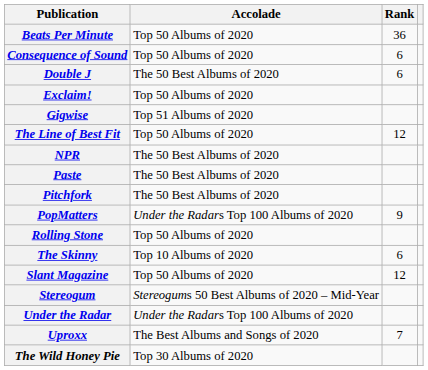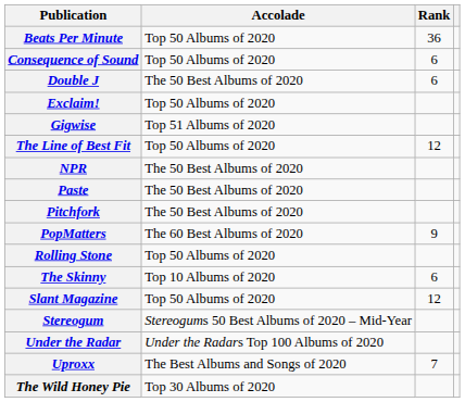 <table class="wikitable sortable plainrowheaders">
 <tr>
 <th scope="col">Publication</th>
 <th scope="col">Accolade</th>
 <th scope="col">Rank</th>
 <th scope="col" class="unsortable"></th>
 </tr>
 <tr>
 <th scope="row"><em><a href='#'>Beats Per Minute</a></em></th>
 <td>Top 50 Albums of 2020</td>
 <td style="text-align:center;">36</td>
 <td style="text-align:center;"></td>
 </tr>
 <tr>
 <th scope="row"><em><a href='#'>Consequence of Sound</a></em></th>
 <td>Top 50 Albums of 2020</td>
 <td style="text-align:center;">6</td>
 <td style="text-align:center;"></td>
 </tr>
 <tr>
 <th scope="row"><em><a href='#'>Double J</a></em></th>
 <td>The 50 Best Albums of 2020</td>
 <td style="text-align:center;">6</td>
 <td style="text-align:center;"></td>
 </tr>
 <tr>
 <th scope="row"><em><a href='#'>Exclaim!</a></em></th>
 <td>Top 50 Albums of 2020</td>
 <td></td>
 <td></td>
 </tr>
 <tr>
 <th scope="row"><em><a href='#'>Gigwise</a></em></th>
 <td>Top 51 Albums of 2020</td>
 <td></td>
 <td></td>
 </tr>
 <tr>
 <th scope="row"><em><a href='#'>The Line of Best Fit</a></em></th>
 <td>Top 50 Albums of 2020</td>
 <td style="text-align:center;">12</td>
 <td style="text-align:center;"></td>
 </tr>
 <tr>
 <th scope="row"><em><a href='#'>NPR</a></em></th>
 <td>The 50 Best Albums of 2020</td>
 <td></td>
 <td></td>
 </tr>
 <tr>
 <th scope="row"><em><a href='#'>Paste</a></em></th>
 <td>The 50 Best Albums of 2020</td>
 <td></td>
 <td></td>
 </tr>
 <tr>
 <th scope="row"><em><a href='#'>Pitchfork</a></em></th>
 <td>The 50 Best Albums of 2020</td>
 <td></td>
 <td></td>
 </tr>
 <tr>
 <th scope="row"><em><a href='#'>PopMatters</a></em></th>
-<td><em>Under the Radar</em>s Top 100 Albums of 2020</td>
+<td>The 60 Best Albums of 2020</td>
 <td style="text-align:center;">9</td>
 <td style="text-align:center;"></td>
 </tr>
 <tr>
 <th scope="row"><em><a href='#'>Rolling Stone</a></em></th>
 <td>Top 50 Albums of 2020</td>
 <td></td>
 <td></td>
 </tr>
 <tr>
 <th scope="row"><em><a href='#'>The Skinny</a></em></th>
 <td>Top 10 Albums of 2020</td>
 <td style="text-align:center;">6</td>
 <td style="text-align:center;"></td>
 </tr>
 <tr>
 <th scope="row"><em><a href='#'>Slant Magazine</a></em></th>
 <td>Top 50 Albums of 2020</td>
 <td style="text-align:center;">12</td>
 <td style="text-align:center;"></td>
 </tr>
 <tr>
 <th scope="row"><em><a href='#'>Stereogum</a></em></th>
 <td><em>Stereogum</em>s 50 Best Albums of 2020 – Mid-Year</td>
 <td></td>
 <td></td>
 </tr>
 <tr>
 <th scope="row"><em><a href='#'>Under the Radar</a></em></th>
 <td><em>Under the Radar</em>s Top 100 Albums of 2020</td>
 <td></td>
 <td></td>
 </tr>
 <tr>
 <th scope="row"><em><a href='#'>Uproxx</a></em></th>
 <td>The Best Albums and Songs of 2020</td>
 <td style="text-align:center;">7</td>
 <td style="text-align:center;"></td>
 </tr>
 <tr>
 <th scope="row"><em>The Wild Honey Pie</em></th>
 <td>Top 30 Albums of 2020</td>
 <td></td>
 <td></td>
 </tr>
 </table>
